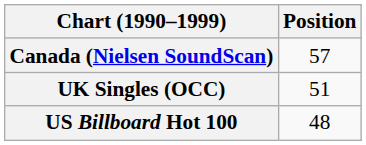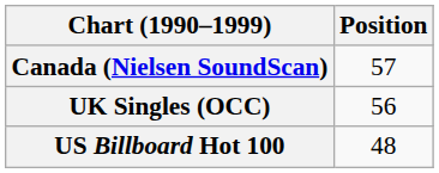 <table class="wikitable sortable plainrowheaders" style="text-align:center">
 <tr>
 <th scope="col">Chart (1990–1999)</th>
 <th scope="col">Position</th>
 </tr>
 <tr>
 <th scope="row">Canada (<a href='#'>Nielsen SoundScan</a>)</th>
 <td>57</td>
 </tr>
 <tr>
 <th scope="row">UK Singles (OCC)</th>
-<td>51</td>
+<td>56</td>
 </tr>
 <tr>
 <th scope="row">US <em>Billboard</em> Hot 100</th>
 <td>48</td>
 </tr>
 </table>
